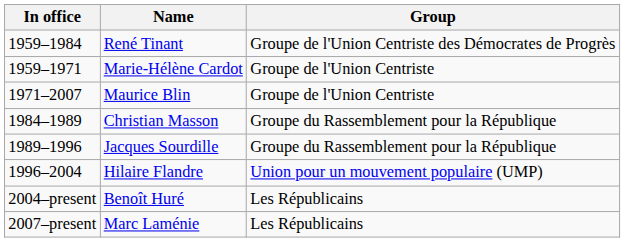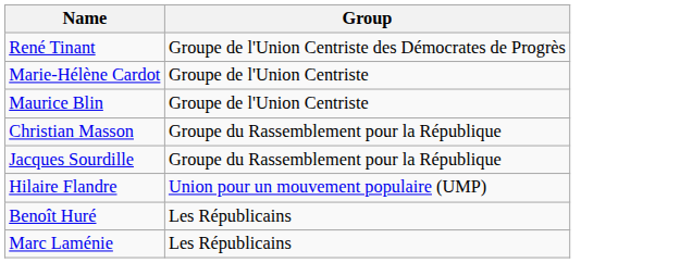 <table class="wikitable sortable">
 <tr>
-<th>In office</th>
 <th>Name</th>
 <th>Group</th>
 </tr>
 <tr>
-<td>1959–1984</td>
 <td><a href='#'>René Tinant</a></td>
 <td>Groupe de l'Union Centriste des Démocrates de Progrès</td>
 </tr>
 <tr>
-<td>1959–1971</td>
 <td><a href='#'>Marie-Hélène Cardot</a></td>
 <td>Groupe de l'Union Centriste</td>
 </tr>
 <tr>
-<td>1971–2007</td>
 <td><a href='#'>Maurice Blin</a></td>
 <td>Groupe de l'Union Centriste</td>
 </tr>
 <tr>
-<td>1984–1989</td>
 <td><a href='#'>Christian Masson</a></td>
 <td>Groupe du Rassemblement pour la République</td>
 </tr>
 <tr>
-<td>1989–1996</td>
 <td><a href='#'>Jacques Sourdille</a></td>
 <td>Groupe du Rassemblement pour la République</td>
 </tr>
 <tr>
-<td>1996–2004</td>
 <td><a href='#'>Hilaire Flandre</a></td>
 <td><a href='#'>Union pour un mouvement populaire</a> (UMP)</td>
 </tr>
 <tr>
-<td>2004–present</td>
 <td><a href='#'>Benoît Huré</a></td>
 <td>Les Républicains</td>
 </tr>
 <tr>
-<td>2007–present</td>
 <td><a href='#'>Marc Laménie</a></td>
 <td>Les Républicains</td>
 </tr>
 </table>
